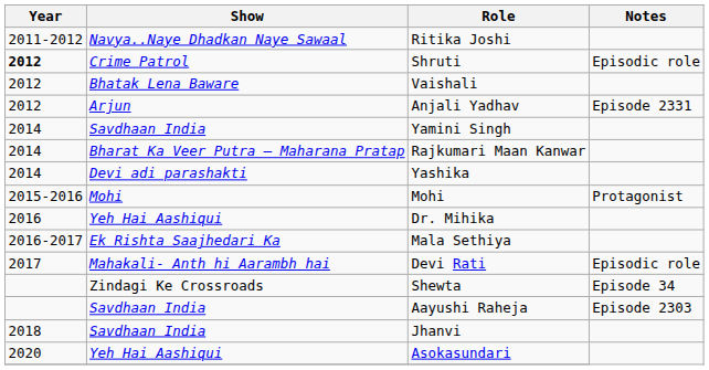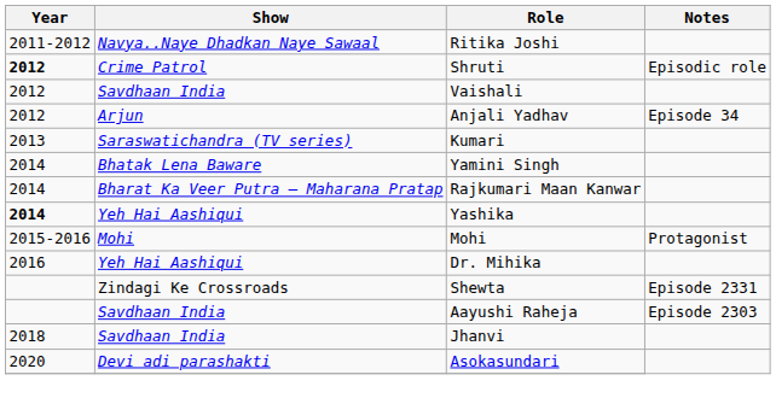 <table class="wikitable">
 <tr>
 <th>Year</th>
 <th>Show</th>
 <th>Role</th>
 <th>Notes</th>
 </tr>
 <tr>
 <td>2011-2012</td>
 <td><em><a href='#'>Navya..Naye Dhadkan Naye Sawaal</a></em></td>
 <td>Ritika Joshi</td>
 <td></td>
 </tr>
 <tr>
 <td><strong>2012</strong></td>
 <td><a href='#'><em>Crime Patrol</em></a></td>
 <td>Shruti</td>
 <td>Episodic role</td>
 </tr>
 <tr>
 <td>2012</td>
-<td><em><a href='#'>Bhatak Lena Baware</a></em></td>
+<td><em><a href='#'>Savdhaan India</a></em></td>
 <td>Vaishali</td>
 <td></td>
 </tr>
 <tr>
 <td>2012</td>
 <td><a href='#'><em>Arjun</em></a></td>
 <td>Anjali Yadhav</td>
-<td>Episode 2331</td>
+<td>Episode 34</td>
+</tr>
+<tr>
+<td>2013</td>
+<td><em><a href='#'>Saraswatichandra (TV series)</a></em></td>
+<td>Kumari</td>
+<td></td>
 </tr>
 <tr>
 <td>2014</td>
-<td><em><a href='#'>Savdhaan India</a></em></td>
+<td><em><a href='#'>Bhatak Lena Baware</a></em></td>
 <td>Yamini Singh</td>
 <td></td>
 </tr>
 <tr>
 <td>2014</td>
 <td><em><a href='#'>Bharat Ka Veer Putra – Maharana Pratap</a></em></td>
 <td>Rajkumari Maan Kanwar</td>
 <td></td>
 </tr>
 <tr>
-<td>2014</td>
-<td><em><a href='#'>Devi adi parashakti</a></em></td>
+<td><strong>2014</strong></td>
+<td><em><a href='#'>Yeh Hai Aashiqui</a></em></td>
 <td>Yashika</td>
 <td></td>
 </tr>
 <tr>
 <td>2015-2016</td>
 <td><a href='#'><em>Mohi</em></a></td>
 <td>Mohi</td>
 <td>Protagonist</td>
 </tr>
 <tr>
 <td>2016</td>
 <td><em><a href='#'>Yeh Hai Aashiqui</a></em></td>
 <td>Dr. Mihika</td>
 <td></td>
 </tr>
 <tr>
-<td>2016-2017</td>
-<td><em><a href='#'>Ek Rishta Saajhedari Ka</a></em></td>
-<td>Mala Sethiya</td>
-<td></td>
-</tr>
-<tr>
-<td>2017</td>
-<td><em><a href='#'>Mahakali- Anth hi Aarambh hai</a></em></td>
-<td>Devi <a href='#'>Rati</a></td>
-<td>Episodic role</td>
-</tr>
-<tr>
 <td></td>
 <td>Zindagi Ke Crossroads</td>
 <td>Shewta</td>
-<td>Episode 34</td>
+<td>Episode 2331</td>
 </tr>
 <tr>
 <td></td>
 <td><em><a href='#'>Savdhaan India</a></em></td>
 <td>Aayushi Raheja</td>
 <td>Episode 2303</td>
 </tr>
 <tr>
 <td>2018</td>
 <td><em><a href='#'>Savdhaan India</a></em></td>
 <td>Jhanvi</td>
 <td></td>
 </tr>
 <tr>
 <td>2020</td>
-<td><em><a href='#'>Yeh Hai Aashiqui</a></em></td>
+<td><em><a href='#'>Devi adi parashakti</a></em></td>
 <td><a href='#'>Asokasundari</a></td>
 </tr>
 <tr>
 </tr>
 </table>
